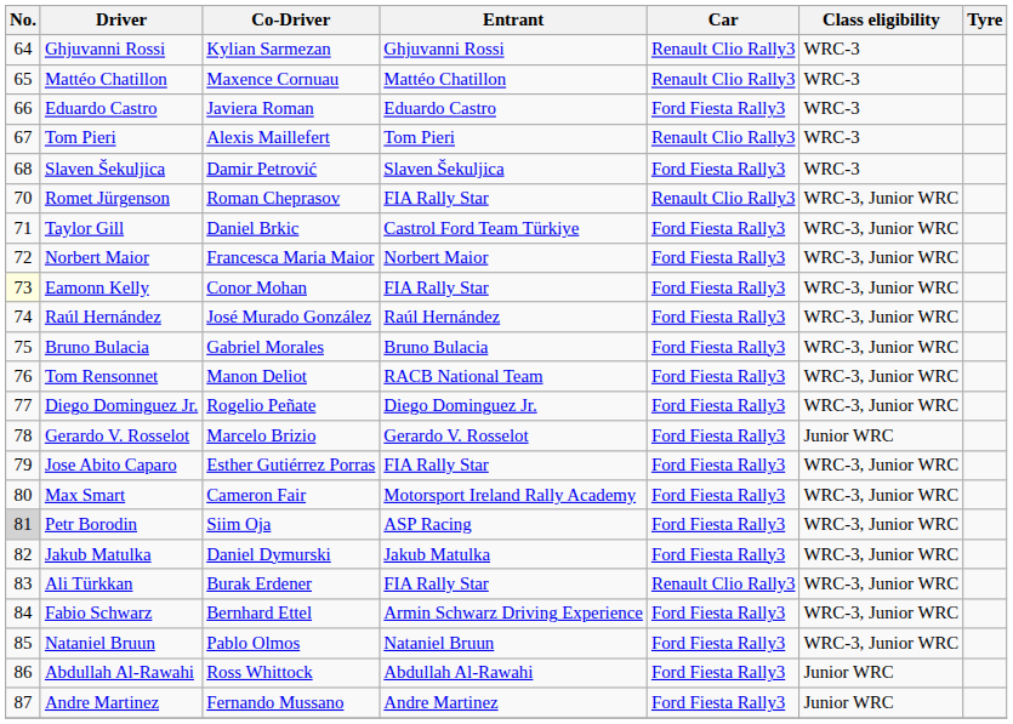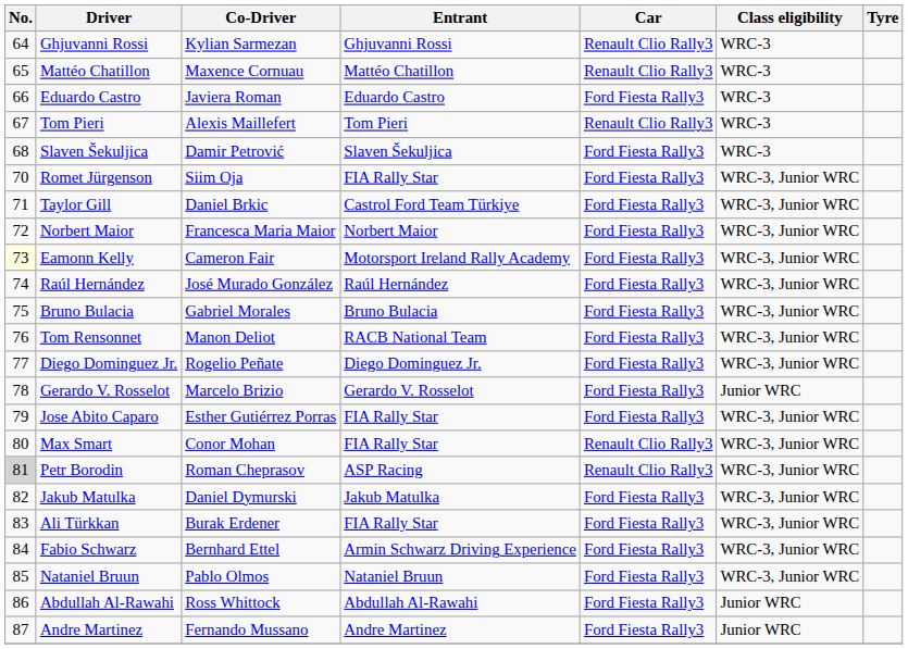 <table class="wikitable" style="font-size: 85%;">
 <tr>
 <th>No.</th>
 <th>Driver</th>
 <th>Co-Driver</th>
 <th>Entrant</th>
 <th>Car</th>
 <th>Class eligibility</th>
 <th>Tyre</th>
 </tr>
 <tr>
 <td align="center">64</td>
 <td> <a href='#'>Ghjuvanni Rossi</a></td>
 <td> <a href='#'>Kylian Sarmezan</a></td>
 <td> <a href='#'>Ghjuvanni Rossi</a></td>
 <td><a href='#'>Renault Clio Rally3</a></td>
 <td>WRC-3</td>
 <td align="center"></td>
 </tr>
 <tr>
 <td align="center">65</td>
 <td> <a href='#'>Mattéo Chatillon</a></td>
 <td> <a href='#'>Maxence Cornuau</a></td>
 <td> <a href='#'>Mattéo Chatillon</a></td>
 <td><a href='#'>Renault Clio Rally3</a></td>
 <td>WRC-3</td>
 <td align="center"></td>
 </tr>
 <tr>
 <td align="center">66</td>
 <td> <a href='#'>Eduardo Castro</a></td>
 <td> <a href='#'>Javiera Roman</a></td>
 <td> <a href='#'>Eduardo Castro</a></td>
 <td><a href='#'>Ford Fiesta Rally3</a></td>
 <td>WRC-3</td>
 <td align="center"></td>
 </tr>
 <tr>
 <td align="center">67</td>
 <td> <a href='#'>Tom Pieri</a></td>
 <td> <a href='#'>Alexis Maillefert</a></td>
 <td> <a href='#'>Tom Pieri</a></td>
 <td><a href='#'>Renault Clio Rally3</a></td>
 <td>WRC-3</td>
 <td align="center"></td>
 </tr>
 <tr>
 <td align="center">68</td>
 <td> <a href='#'>Slaven Šekuljica</a></td>
 <td> <a href='#'>Damir Petrović</a></td>
 <td> <a href='#'>Slaven Šekuljica</a></td>
 <td><a href='#'>Ford Fiesta Rally3</a></td>
 <td>WRC-3</td>
 <td align="center"></td>
 </tr>
 <tr>
 <td align="center">70</td>
 <td> <a href='#'>Romet Jürgenson</a></td>
-<td> <a href='#'>Roman Cheprasov</a></td>
+<td> <a href='#'>Siim Oja</a></td>
 <td> <a href='#'>FIA Rally Star</a></td>
-<td><a href='#'>Renault Clio Rally3</a></td>
+<td><a href='#'>Ford Fiesta Rally3</a></td>
 <td>WRC-3, Junior WRC</td>
 <td align="center"></td>
 </tr>
 <tr>
 <td align="center">71</td>
 <td> <a href='#'>Taylor Gill</a></td>
 <td> <a href='#'>Daniel Brkic</a></td>
 <td> <a href='#'>Castrol Ford Team Türkiye</a></td>
 <td><a href='#'>Ford Fiesta Rally3</a></td>
 <td>WRC-3, Junior WRC</td>
 <td align="center"></td>
 </tr>
 <tr>
 <td align="center">72</td>
 <td> <a href='#'>Norbert Maior</a></td>
 <td> <a href='#'>Francesca Maria Maior</a></td>
 <td> <a href='#'>Norbert Maior</a></td>
 <td><a href='#'>Ford Fiesta Rally3</a></td>
 <td>WRC-3, Junior WRC</td>
 <td align="center"></td>
 </tr>
 <tr>
 <td align="center" style="background: lightyellow;">73</td>
 <td> <a href='#'>Eamonn Kelly</a></td>
-<td> <a href='#'>Conor Mohan</a></td>
-<td> <a href='#'>FIA Rally Star</a></td>
+<td> <a href='#'>Cameron Fair</a></td>
+<td> <a href='#'>Motorsport Ireland Rally Academy</a></td>
 <td><a href='#'>Ford Fiesta Rally3</a></td>
 <td>WRC-3, Junior WRC</td>
 <td align="center"></td>
 </tr>
 <tr>
 <td align="center">74</td>
 <td> <a href='#'>Raúl Hernández</a></td>
 <td> <a href='#'>José Murado González</a></td>
 <td> <a href='#'>Raúl Hernández</a></td>
 <td><a href='#'>Ford Fiesta Rally3</a></td>
 <td>WRC-3, Junior WRC</td>
 <td align="center"></td>
 </tr>
 <tr>
 <td align="center">75</td>
 <td> <a href='#'>Bruno Bulacia</a></td>
 <td> <a href='#'>Gabriel Morales</a></td>
 <td> <a href='#'>Bruno Bulacia</a></td>
 <td><a href='#'>Ford Fiesta Rally3</a></td>
 <td>WRC-3, Junior WRC</td>
 <td align="center"></td>
 </tr>
 <tr>
 <td align="center">76</td>
 <td> <a href='#'>Tom Rensonnet</a></td>
 <td> <a href='#'>Manon Deliot</a></td>
 <td> <a href='#'>RACB National Team</a></td>
 <td><a href='#'>Ford Fiesta Rally3</a></td>
 <td>WRC-3, Junior WRC</td>
 <td align="center"></td>
 </tr>
 <tr>
 <td align="center">77</td>
 <td> <a href='#'>Diego Dominguez Jr.</a></td>
 <td> <a href='#'>Rogelio Peñate</a></td>
 <td> <a href='#'>Diego Dominguez Jr.</a></td>
 <td><a href='#'>Ford Fiesta Rally3</a></td>
 <td>WRC-3, Junior WRC</td>
 <td align="center"></td>
 </tr>
 <tr>
 <td align="center">78</td>
 <td> <a href='#'>Gerardo V. Rosselot</a></td>
 <td> <a href='#'>Marcelo Brizio</a></td>
 <td> <a href='#'>Gerardo V. Rosselot</a></td>
 <td><a href='#'>Ford Fiesta Rally3</a></td>
 <td>Junior WRC</td>
 <td align="center"></td>
 </tr>
 <tr>
 <td align="center">79</td>
 <td> <a href='#'>Jose Abito Caparo</a></td>
 <td> <a href='#'>Esther Gutiérrez Porras</a></td>
 <td> <a href='#'>FIA Rally Star</a></td>
 <td><a href='#'>Ford Fiesta Rally3</a></td>
 <td>WRC-3, Junior WRC</td>
 <td align="center"></td>
 </tr>
 <tr>
 <td align="center">80</td>
 <td> <a href='#'>Max Smart</a></td>
-<td> <a href='#'>Cameron Fair</a></td>
-<td> <a href='#'>Motorsport Ireland Rally Academy</a></td>
-<td><a href='#'>Ford Fiesta Rally3</a></td>
+<td> <a href='#'>Conor Mohan</a></td>
+<td> <a href='#'>FIA Rally Star</a></td>
+<td><a href='#'>Renault Clio Rally3</a></td>
 <td>WRC-3, Junior WRC</td>
 <td align="center"></td>
 </tr>
 <tr>
 <td align="center" style="background: lightgrey;">81</td>
 <td> <a href='#'>Petr Borodin</a></td>
-<td> <a href='#'>Siim Oja</a></td>
+<td> <a href='#'>Roman Cheprasov</a></td>
 <td> <a href='#'>ASP Racing</a></td>
-<td><a href='#'>Ford Fiesta Rally3</a></td>
+<td><a href='#'>Renault Clio Rally3</a></td>
 <td>WRC-3, Junior WRC</td>
 <td align="center"></td>
 </tr>
 <tr>
 <td align="center">82</td>
 <td> <a href='#'>Jakub Matulka</a></td>
 <td> <a href='#'>Daniel Dymurski</a></td>
 <td> <a href='#'>Jakub Matulka</a></td>
 <td><a href='#'>Ford Fiesta Rally3</a></td>
 <td>WRC-3, Junior WRC</td>
 <td align="center"></td>
 </tr>
 <tr>
 <td align="center">83</td>
 <td> <a href='#'>Ali Türkkan</a></td>
 <td> <a href='#'>Burak Erdener</a></td>
 <td> <a href='#'>FIA Rally Star</a></td>
-<td><a href='#'>Renault Clio Rally3</a></td>
+<td><a href='#'>Ford Fiesta Rally3</a></td>
 <td>WRC-3, Junior WRC</td>
 <td align="center"></td>
 </tr>
 <tr>
 <td align="center">84</td>
 <td> <a href='#'>Fabio Schwarz</a></td>
 <td> <a href='#'>Bernhard Ettel</a></td>
 <td> <a href='#'>Armin Schwarz Driving Experience</a></td>
 <td><a href='#'>Ford Fiesta Rally3</a></td>
 <td>WRC-3, Junior WRC</td>
 <td align="center"></td>
 </tr>
 <tr>
 <td align="center">85</td>
 <td> <a href='#'>Nataniel Bruun</a></td>
 <td> <a href='#'>Pablo Olmos</a></td>
 <td> <a href='#'>Nataniel Bruun</a></td>
 <td><a href='#'>Ford Fiesta Rally3</a></td>
 <td>WRC-3, Junior WRC</td>
 <td align="center"></td>
 </tr>
 <tr>
 <td align="center">86</td>
 <td> <a href='#'>Abdullah Al-Rawahi</a></td>
 <td> <a href='#'>Ross Whittock</a></td>
 <td> <a href='#'>Abdullah Al-Rawahi</a></td>
 <td><a href='#'>Ford Fiesta Rally3</a></td>
 <td>Junior WRC</td>
 <td align="center"></td>
 </tr>
 <tr>
 <td align="center">87</td>
 <td> <a href='#'>Andre Martinez</a></td>
 <td> <a href='#'>Fernando Mussano</a></td>
 <td> <a href='#'>Andre Martinez</a></td>
 <td><a href='#'>Ford Fiesta Rally3</a></td>
 <td>Junior WRC</td>
 <td align="center"></td>
 </tr>
 <tr>
 </tr>
 </table>
